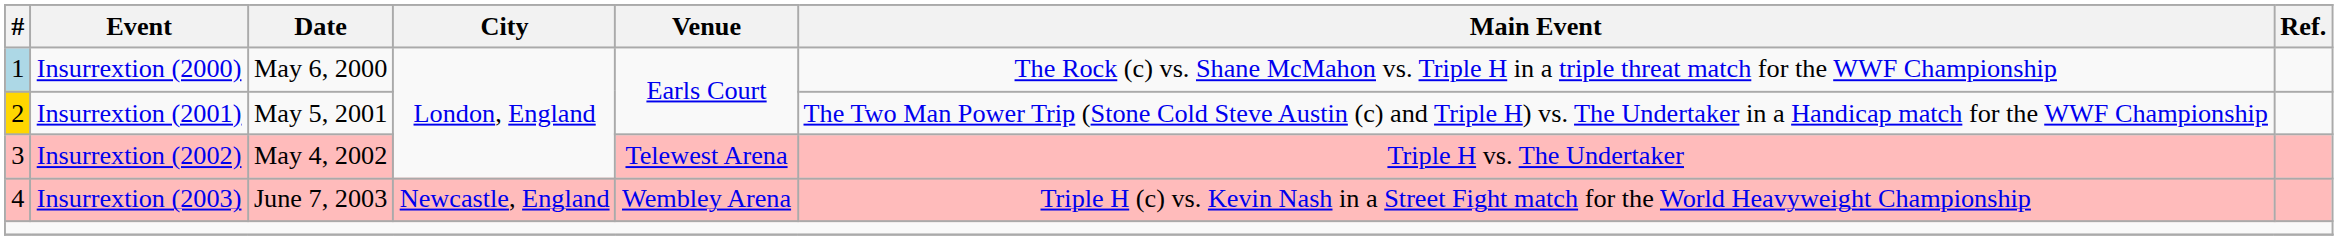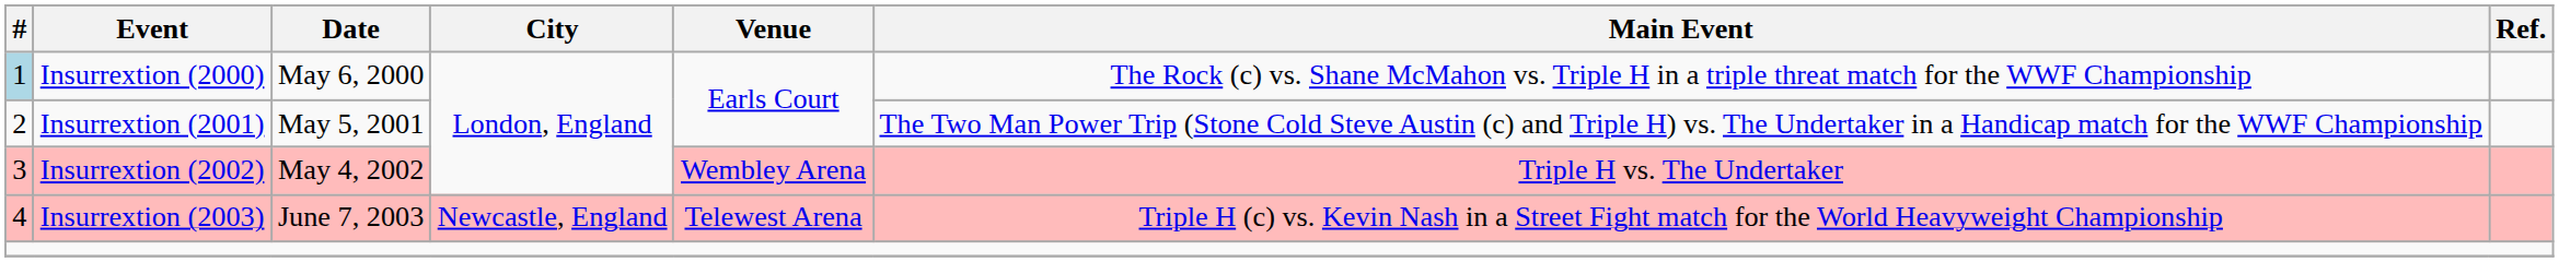 <table class="sortable wikitable succession-box" style="font-size:85%; text-align:center;">
 <tr>
 <th>#</th>
 <th>Event</th>
 <th>Date</th>
 <th>City</th>
 <th>Venue</th>
 <th>Main Event</th>
 <th>Ref.</th>
 </tr>
 <tr>
 <td style="background: lightblue;">1</td>
 <td><a href='#'>Insurrextion (2000)</a></td>
 <td>May 6, 2000</td>
 <td rowspan="3"><a href='#'>London</a>, <a href='#'>England</a></td>
 <td rowspan="2"><a href='#'>Earls Court</a></td>
 <td><a href='#'>The Rock</a> (c) vs. <a href='#'>Shane McMahon</a> vs. <a href='#'>Triple H</a> in a <a href='#'>triple threat match</a> for the <a href='#'>WWF Championship</a></td>
 <td></td>
 </tr>
 <tr>
-<td style="background: gold;">2</td>
+<td>2</td>
 <td><a href='#'>Insurrextion (2001)</a></td>
 <td>May 5, 2001</td>
 <td><a href='#'>The Two Man Power Trip</a> (<a href='#'>Stone Cold Steve Austin</a> (c) and <a href='#'>Triple H</a>) vs. <a href='#'>The Undertaker</a> in a <a href='#'>Handicap match</a> for the <a href='#'>WWF Championship</a></td>
 <td></td>
 </tr>
 <tr style="background: #FBB;">
 <td>3</td>
 <td><a href='#'>Insurrextion (2002)</a></td>
 <td>May 4, 2002</td>
-<td><a href='#'>Telewest Arena</a></td>
+<td><a href='#'>Wembley Arena</a></td>
 <td><a href='#'>Triple H</a> vs. <a href='#'>The Undertaker</a></td>
 <td></td>
 </tr>
 <tr style="background: #FBB;">
 <td>4</td>
 <td><a href='#'>Insurrextion (2003)</a></td>
 <td>June 7, 2003</td>
 <td><a href='#'>Newcastle</a>, <a href='#'>England</a></td>
-<td><a href='#'>Wembley Arena</a></td>
+<td><a href='#'>Telewest Arena</a></td>
 <td><a href='#'>Triple H</a> (c) vs. <a href='#'>Kevin Nash</a> in a <a href='#'>Street Fight match</a> for the <a href='#'>World Heavyweight Championship</a></td>
 <td></td>
 </tr>
 <tr>
 <td colspan="10"></td>
 </tr>
 <tr>
 </tr>
 </table>
